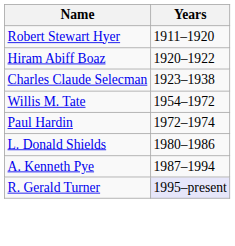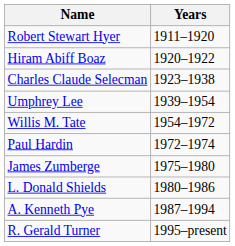 <table class="wikitable sortable">
 <tr>
 <th>Name</th>
 <th>Years</th>
 </tr>
 <tr>
 <td><a href='#'>Robert Stewart Hyer</a></td>
 <td>1911–1920</td>
 </tr>
 <tr>
 <td><a href='#'>Hiram Abiff Boaz</a></td>
 <td>1920–1922</td>
 </tr>
 <tr>
 <td><a href='#'>Charles Claude Selecman</a></td>
 <td>1923–1938</td>
 </tr>
 <tr>
+<td><a href='#'>Umphrey Lee</a></td>
+<td>1939–1954</td>
+</tr>
+<tr>
 <td><a href='#'>Willis M. Tate</a></td>
 <td>1954–1972</td>
 </tr>
 <tr>
 <td><a href='#'>Paul Hardin</a></td>
 <td>1972–1974</td>
+</tr>
+<tr>
+<td><a href='#'>James Zumberge</a></td>
+<td>1975–1980</td>
 </tr>
 <tr>
 <td><a href='#'>L. Donald Shields</a></td>
 <td>1980–1986</td>
 </tr>
 <tr>
 <td><a href='#'>A. Kenneth Pye</a></td>
 <td>1987–1994</td>
 </tr>
 <tr>
 <td><a href='#'>R. Gerald Turner</a></td>
-<td style="background: lavender;">1995–present</td>
+<td>1995–present</td>
 </tr>
 </table>
